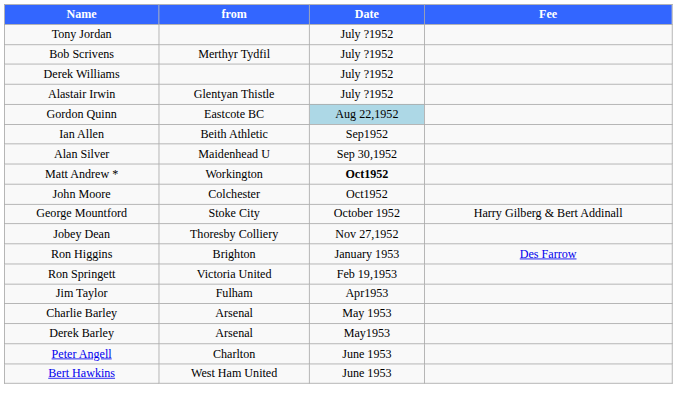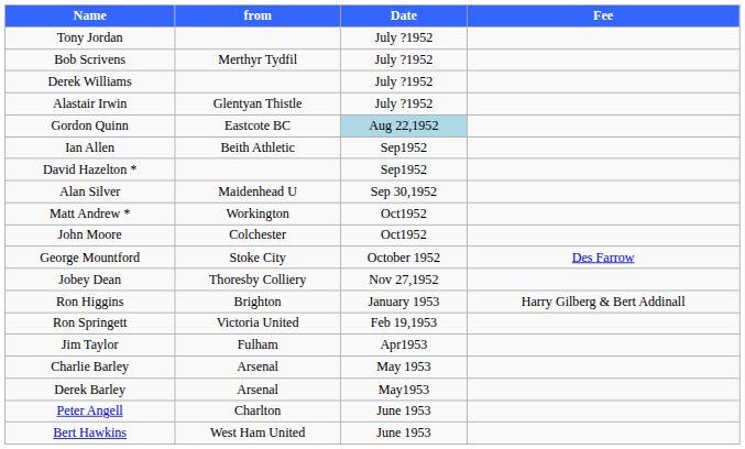 <table class="wikitable" style="text-align:center; font-size:90%; width:90%;">
 <tr>
 <th style="background:#3366ff; color:#FFFFFF; text-align:center;"><strong>Name</strong></th>
 <th style="background:#3366ff; color:#FFFFFF; text-align:center;">from</th>
 <th style="background:#3366ff; color:#FFFFFF; text-align:center;">Date</th>
 <th style="background:#3366ff; color:#FFFFFF; text-align:center;">Fee</th>
 </tr>
 <tr>
 <td>Tony Jordan</td>
 <td></td>
 <td>July ?1952</td>
 <td></td>
 </tr>
 <tr>
 <td>Bob Scrivens</td>
 <td>Merthyr Tydfil</td>
 <td>July ?1952</td>
 <td></td>
 </tr>
 <tr>
 <td>Derek Williams</td>
 <td></td>
 <td>July ?1952</td>
 <td></td>
 </tr>
 <tr>
 <td>Alastair Irwin</td>
 <td>Glentyan Thistle</td>
 <td>July ?1952</td>
 <td></td>
 </tr>
 <tr>
 <td>Gordon Quinn</td>
 <td>Eastcote BC</td>
 <td style="background: lightblue;">Aug 22,1952</td>
 <td></td>
 </tr>
 <tr>
 <td>Ian Allen</td>
 <td>Beith Athletic</td>
 <td>Sep1952</td>
 <td></td>
 </tr>
 <tr>
+<td>David Hazelton *</td>
+<td></td>
+<td>Sep1952</td>
+<td></td>
+</tr>
+<tr>
 <td>Alan Silver</td>
 <td>Maidenhead U</td>
 <td>Sep 30,1952</td>
 <td></td>
 </tr>
 <tr>
 <td>Matt Andrew *</td>
 <td>Workington</td>
-<td><strong>Oct1952</strong></td>
+<td>Oct1952</td>
 <td></td>
 </tr>
 <tr>
 <td>John Moore</td>
 <td>Colchester</td>
 <td>Oct1952</td>
 <td></td>
 </tr>
 <tr>
 <td>George Mountford</td>
 <td>Stoke City</td>
 <td>October 1952</td>
-<td>Harry Gilberg & Bert Addinall</td>
+<td><a href='#'>Des Farrow</a></td>
 </tr>
 <tr>
 <td>Jobey Dean</td>
 <td>Thoresby Colliery</td>
 <td>Nov 27,1952</td>
 <td></td>
 </tr>
 <tr>
 <td>Ron Higgins</td>
 <td>Brighton</td>
 <td>January 1953</td>
-<td><a href='#'>Des Farrow</a></td>
+<td>Harry Gilberg & Bert Addinall</td>
 </tr>
 <tr>
 <td>Ron Springett</td>
 <td>Victoria United</td>
 <td>Feb 19,1953</td>
 <td></td>
 </tr>
 <tr>
 <td>Jim Taylor</td>
 <td>Fulham</td>
 <td>Apr1953</td>
 <td></td>
 </tr>
 <tr>
 <td>Charlie Barley</td>
 <td>Arsenal</td>
 <td>May 1953</td>
 <td></td>
 </tr>
 <tr>
 <td>Derek Barley</td>
 <td>Arsenal</td>
 <td>May1953</td>
 <td></td>
 </tr>
 <tr>
 <td><a href='#'>Peter Angell</a></td>
 <td>Charlton</td>
 <td>June 1953</td>
 <td></td>
 </tr>
 <tr>
 <td><a href='#'>Bert Hawkins</a></td>
 <td>West Ham United</td>
 <td>June 1953</td>
 <td></td>
 </tr>
 </table>
